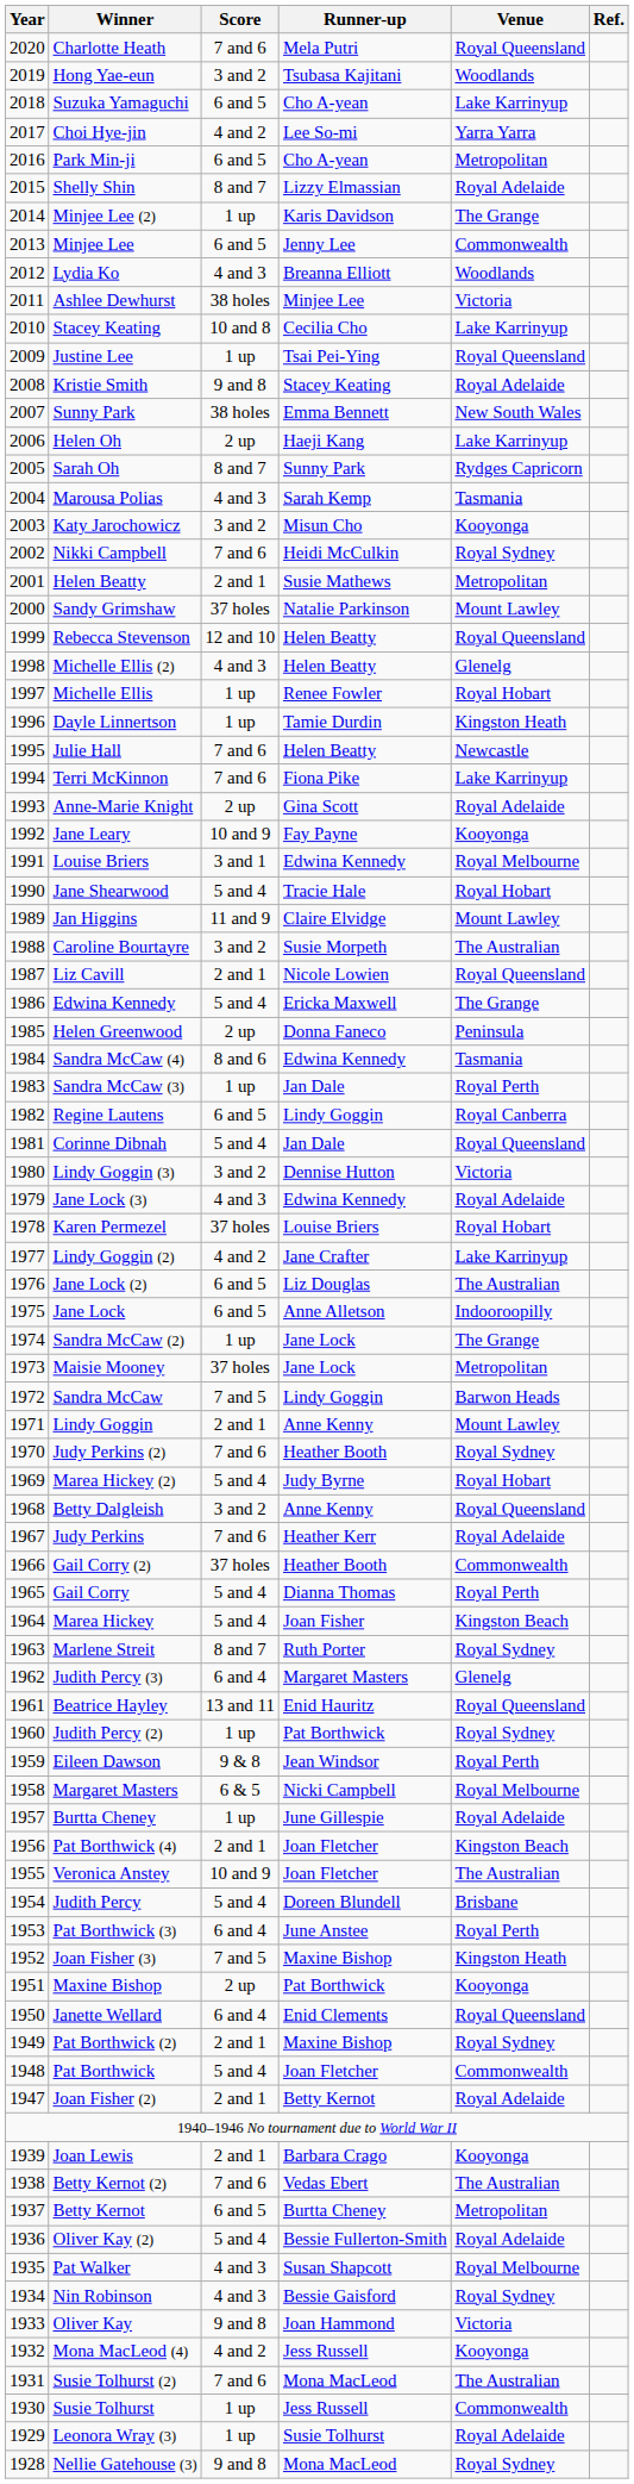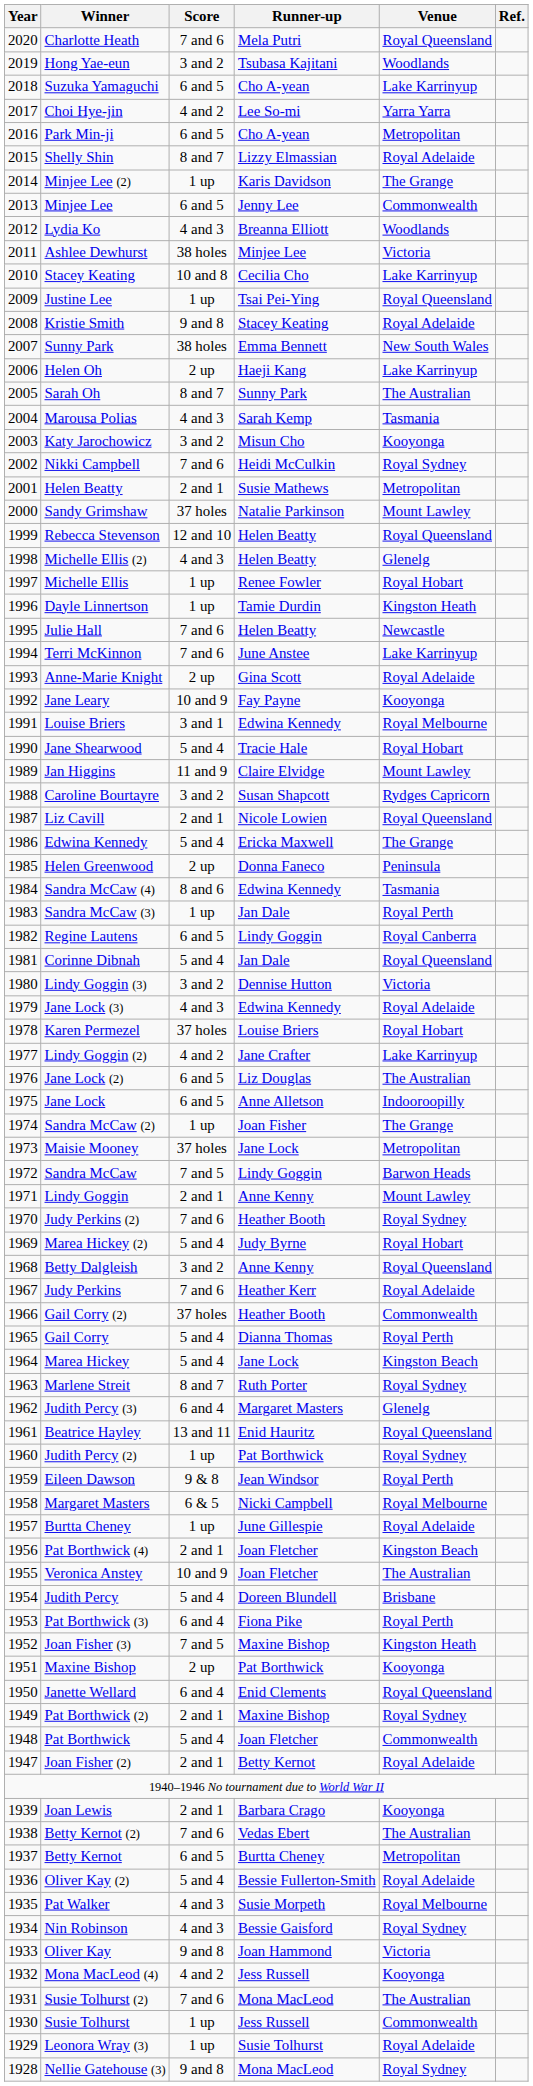 <table class=wikitable>
 <tr>
 <th>Year</th>
 <th>Winner</th>
 <th>Score</th>
 <th>Runner-up</th>
 <th>Venue</th>
 <th>Ref.</th>
 </tr>
 <tr>
 <td>2020</td>
 <td> <a href='#'>Charlotte Heath</a></td>
 <td align=center>7 and 6</td>
 <td> <a href='#'>Mela Putri</a></td>
 <td><a href='#'>Royal Queensland</a></td>
 <td></td>
 </tr>
 <tr>
 <td>2019</td>
 <td> <a href='#'>Hong Yae-eun</a></td>
 <td align=center>3 and 2</td>
 <td> <a href='#'>Tsubasa Kajitani</a></td>
 <td><a href='#'>Woodlands</a></td>
 <td></td>
 </tr>
 <tr>
 <td>2018</td>
 <td> <a href='#'>Suzuka Yamaguchi</a></td>
 <td align=center>6 and 5</td>
 <td> <a href='#'>Cho A-yean</a></td>
 <td><a href='#'>Lake Karrinyup</a></td>
 <td></td>
 </tr>
 <tr>
 <td>2017</td>
 <td> <a href='#'>Choi Hye-jin</a></td>
 <td align=center>4 and 2</td>
 <td> <a href='#'>Lee So-mi</a></td>
 <td><a href='#'>Yarra Yarra</a></td>
 <td></td>
 </tr>
 <tr>
 <td>2016</td>
 <td> <a href='#'>Park Min-ji</a></td>
 <td align=center>6 and 5</td>
 <td> <a href='#'>Cho A-yean</a></td>
 <td><a href='#'>Metropolitan</a></td>
 <td></td>
 </tr>
 <tr>
 <td>2015</td>
 <td> <a href='#'>Shelly Shin</a></td>
 <td align=center>8 and 7</td>
 <td> <a href='#'>Lizzy Elmassian</a></td>
 <td><a href='#'>Royal Adelaide</a></td>
 <td></td>
 </tr>
 <tr>
 <td>2014</td>
 <td> <a href='#'>Minjee Lee</a> <small>(2)</small></td>
 <td align=center>1 up</td>
 <td> <a href='#'>Karis Davidson</a></td>
 <td><a href='#'>The Grange</a></td>
 <td></td>
 </tr>
 <tr>
 <td>2013</td>
 <td> <a href='#'>Minjee Lee</a></td>
 <td align=center>6 and 5</td>
 <td> <a href='#'>Jenny Lee</a></td>
 <td><a href='#'>Commonwealth</a></td>
 <td></td>
 </tr>
 <tr>
 <td>2012</td>
 <td> <a href='#'>Lydia Ko</a></td>
 <td align=center>4 and 3</td>
 <td> <a href='#'>Breanna Elliott</a></td>
 <td><a href='#'>Woodlands</a></td>
 <td></td>
 </tr>
 <tr>
 <td>2011</td>
 <td> <a href='#'>Ashlee Dewhurst</a></td>
 <td align=center>38 holes</td>
 <td> <a href='#'>Minjee Lee</a></td>
 <td><a href='#'>Victoria</a></td>
 <td></td>
 </tr>
 <tr>
 <td>2010</td>
 <td> <a href='#'>Stacey Keating</a></td>
 <td align=center>10 and 8</td>
 <td> <a href='#'>Cecilia Cho</a></td>
 <td><a href='#'>Lake Karrinyup</a></td>
 <td></td>
 </tr>
 <tr>
 <td>2009</td>
 <td> <a href='#'>Justine Lee</a></td>
 <td align=center>1 up</td>
 <td> <a href='#'>Tsai Pei-Ying</a></td>
 <td><a href='#'>Royal Queensland</a></td>
 <td></td>
 </tr>
 <tr>
 <td>2008</td>
 <td> <a href='#'>Kristie Smith</a></td>
 <td align=center>9 and 8</td>
 <td> <a href='#'>Stacey Keating</a></td>
 <td><a href='#'>Royal Adelaide</a></td>
 <td></td>
 </tr>
 <tr>
 <td>2007</td>
 <td> <a href='#'>Sunny Park</a></td>
 <td align=center>38 holes</td>
 <td> <a href='#'>Emma Bennett</a></td>
 <td><a href='#'>New South Wales</a></td>
 <td></td>
 </tr>
 <tr>
 <td>2006</td>
 <td> <a href='#'>Helen Oh</a></td>
 <td align=center>2 up</td>
 <td> <a href='#'>Haeji Kang</a></td>
 <td><a href='#'>Lake Karrinyup</a></td>
 <td></td>
 </tr>
 <tr>
 <td>2005</td>
 <td> <a href='#'>Sarah Oh</a></td>
 <td align=center>8 and 7</td>
 <td> <a href='#'>Sunny Park</a></td>
-<td><a href='#'>Rydges Capricorn</a></td>
+<td><a href='#'>The Australian</a></td>
 <td></td>
 </tr>
 <tr>
 <td>2004</td>
 <td> <a href='#'>Marousa Polias</a></td>
 <td align=center>4 and 3</td>
 <td> <a href='#'>Sarah Kemp</a></td>
 <td><a href='#'>Tasmania</a></td>
 <td></td>
 </tr>
 <tr>
 <td>2003</td>
 <td> <a href='#'>Katy Jarochowicz</a></td>
 <td align=center>3 and 2</td>
 <td> <a href='#'>Misun Cho</a></td>
 <td><a href='#'>Kooyonga</a></td>
 <td></td>
 </tr>
 <tr>
 <td>2002</td>
 <td> <a href='#'>Nikki Campbell</a></td>
 <td align=center>7 and 6</td>
 <td> <a href='#'>Heidi McCulkin</a></td>
 <td><a href='#'>Royal Sydney</a></td>
 <td></td>
 </tr>
 <tr>
 <td>2001</td>
 <td> <a href='#'>Helen Beatty</a></td>
 <td align=center>2 and 1</td>
 <td> <a href='#'>Susie Mathews</a></td>
 <td><a href='#'>Metropolitan</a></td>
 <td></td>
 </tr>
 <tr>
 <td>2000</td>
 <td> <a href='#'>Sandy Grimshaw</a></td>
 <td align=center>37 holes</td>
 <td> <a href='#'>Natalie Parkinson</a></td>
 <td><a href='#'>Mount Lawley</a></td>
 <td></td>
 </tr>
 <tr>
 <td>1999</td>
 <td> <a href='#'>Rebecca Stevenson</a></td>
 <td align=center>12 and 10</td>
 <td> <a href='#'>Helen Beatty</a></td>
 <td><a href='#'>Royal Queensland</a></td>
 <td></td>
 </tr>
 <tr>
 <td>1998</td>
 <td> <a href='#'>Michelle Ellis</a> <small>(2)</small></td>
 <td align=center>4 and 3</td>
 <td> <a href='#'>Helen Beatty</a></td>
 <td><a href='#'>Glenelg</a></td>
 <td></td>
 </tr>
 <tr>
 <td>1997</td>
 <td> <a href='#'>Michelle Ellis</a></td>
 <td align=center>1 up</td>
 <td> <a href='#'>Renee Fowler</a></td>
 <td><a href='#'>Royal Hobart</a></td>
 <td></td>
 </tr>
 <tr>
 <td>1996</td>
 <td> <a href='#'>Dayle Linnertson</a></td>
 <td align=center>1 up</td>
 <td> <a href='#'>Tamie Durdin</a></td>
 <td><a href='#'>Kingston Heath</a></td>
 <td></td>
 </tr>
 <tr>
 <td>1995</td>
 <td> <a href='#'>Julie Hall</a></td>
 <td align=center>7 and 6</td>
 <td> <a href='#'>Helen Beatty</a></td>
 <td><a href='#'>Newcastle</a></td>
 <td></td>
 </tr>
 <tr>
 <td>1994</td>
 <td> <a href='#'>Terri McKinnon</a></td>
 <td align=center>7 and 6</td>
-<td> <a href='#'>Fiona Pike</a></td>
+<td> <a href='#'>June Anstee</a></td>
 <td><a href='#'>Lake Karrinyup</a></td>
 <td></td>
 </tr>
 <tr>
 <td>1993</td>
 <td> <a href='#'>Anne-Marie Knight</a></td>
 <td align=center>2 up</td>
 <td> <a href='#'>Gina Scott</a></td>
 <td><a href='#'>Royal Adelaide</a></td>
 <td></td>
 </tr>
 <tr>
 <td>1992</td>
 <td> <a href='#'>Jane Leary</a></td>
 <td align=center>10 and 9</td>
 <td> <a href='#'>Fay Payne</a></td>
 <td><a href='#'>Kooyonga</a></td>
 <td></td>
 </tr>
 <tr>
 <td>1991</td>
 <td> <a href='#'>Louise Briers</a></td>
 <td align=center>3 and 1</td>
 <td> <a href='#'>Edwina Kennedy</a></td>
 <td><a href='#'>Royal Melbourne</a></td>
 <td></td>
 </tr>
 <tr>
 <td>1990</td>
 <td> <a href='#'>Jane Shearwood</a></td>
 <td align=center>5 and 4</td>
 <td> <a href='#'>Tracie Hale</a></td>
 <td><a href='#'>Royal Hobart</a></td>
 <td></td>
 </tr>
 <tr>
 <td>1989</td>
 <td> <a href='#'>Jan Higgins</a></td>
 <td align=center>11 and 9</td>
 <td> <a href='#'>Claire Elvidge</a></td>
 <td><a href='#'>Mount Lawley</a></td>
 <td></td>
 </tr>
 <tr>
 <td>1988</td>
 <td> <a href='#'>Caroline Bourtayre</a></td>
 <td align=center>3 and 2</td>
-<td> <a href='#'>Susie Morpeth</a></td>
-<td><a href='#'>The Australian</a></td>
+<td> <a href='#'>Susan Shapcott</a></td>
+<td><a href='#'>Rydges Capricorn</a></td>
 <td></td>
 </tr>
 <tr>
 <td>1987</td>
 <td> <a href='#'>Liz Cavill</a></td>
 <td align=center>2 and 1</td>
 <td> <a href='#'>Nicole Lowien</a></td>
 <td><a href='#'>Royal Queensland</a></td>
 <td></td>
 </tr>
 <tr>
 <td>1986</td>
 <td> <a href='#'>Edwina Kennedy</a></td>
 <td align=center>5 and 4</td>
 <td> <a href='#'>Ericka Maxwell</a></td>
 <td><a href='#'>The Grange</a></td>
 <td></td>
 </tr>
 <tr>
 <td>1985</td>
 <td> <a href='#'>Helen Greenwood</a></td>
 <td align=center>2 up</td>
 <td> <a href='#'>Donna Faneco</a></td>
 <td><a href='#'>Peninsula</a></td>
 <td></td>
 </tr>
 <tr>
 <td>1984</td>
 <td> <a href='#'>Sandra McCaw</a> <small>(4)</small></td>
 <td align=center>8 and 6</td>
 <td> <a href='#'>Edwina Kennedy</a></td>
 <td><a href='#'>Tasmania</a></td>
 <td></td>
 </tr>
 <tr>
 <td>1983</td>
 <td> <a href='#'>Sandra McCaw</a> <small>(3)</small></td>
 <td align=center>1 up</td>
 <td> <a href='#'>Jan Dale</a></td>
 <td><a href='#'>Royal Perth</a></td>
 <td></td>
 </tr>
 <tr>
 <td>1982</td>
 <td> <a href='#'>Regine Lautens</a></td>
 <td align=center>6 and 5</td>
 <td> <a href='#'>Lindy Goggin</a></td>
 <td><a href='#'>Royal Canberra</a></td>
 <td></td>
 </tr>
 <tr>
 <td>1981</td>
 <td> <a href='#'>Corinne Dibnah</a></td>
 <td align=center>5 and 4</td>
 <td> <a href='#'>Jan Dale</a></td>
 <td><a href='#'>Royal Queensland</a></td>
 <td></td>
 </tr>
 <tr>
 <td>1980</td>
 <td> <a href='#'>Lindy Goggin</a> <small>(3)</small></td>
 <td align=center>3 and 2</td>
 <td> <a href='#'>Dennise Hutton</a></td>
 <td><a href='#'>Victoria</a></td>
 <td></td>
 </tr>
 <tr>
 <td>1979</td>
 <td> <a href='#'>Jane Lock</a> <small>(3)</small></td>
 <td align=center>4 and 3</td>
 <td> <a href='#'>Edwina Kennedy</a></td>
 <td><a href='#'>Royal Adelaide</a></td>
 <td></td>
 </tr>
 <tr>
 <td>1978</td>
 <td> <a href='#'>Karen Permezel</a></td>
 <td align=center>37 holes</td>
 <td> <a href='#'>Louise Briers</a></td>
 <td><a href='#'>Royal Hobart</a></td>
 <td></td>
 </tr>
 <tr>
 <td>1977</td>
 <td> <a href='#'>Lindy Goggin</a> <small>(2)</small></td>
 <td align=center>4 and 2</td>
 <td> <a href='#'>Jane Crafter</a></td>
 <td><a href='#'>Lake Karrinyup</a></td>
 <td></td>
 </tr>
 <tr>
 <td>1976</td>
 <td> <a href='#'>Jane Lock</a> <small>(2)</small></td>
 <td align=center>6 and 5</td>
 <td> <a href='#'>Liz Douglas</a></td>
 <td><a href='#'>The Australian</a></td>
 <td></td>
 </tr>
 <tr>
 <td>1975</td>
 <td> <a href='#'>Jane Lock</a></td>
 <td align=center>6 and 5</td>
 <td> <a href='#'>Anne Alletson</a></td>
 <td><a href='#'>Indooroopilly</a></td>
 <td></td>
 </tr>
 <tr>
 <td>1974</td>
 <td> <a href='#'>Sandra McCaw</a> <small>(2)</small></td>
 <td align=center>1 up</td>
-<td> <a href='#'>Jane Lock</a></td>
+<td> <a href='#'>Joan Fisher</a></td>
 <td><a href='#'>The Grange</a></td>
 <td></td>
 </tr>
 <tr>
 <td>1973</td>
 <td> <a href='#'>Maisie Mooney</a></td>
 <td align=center>37 holes</td>
 <td> <a href='#'>Jane Lock</a></td>
 <td><a href='#'>Metropolitan</a></td>
 <td></td>
 </tr>
 <tr>
 <td>1972</td>
 <td> <a href='#'>Sandra McCaw</a></td>
 <td align=center>7 and 5</td>
 <td> <a href='#'>Lindy Goggin</a></td>
 <td><a href='#'>Barwon Heads</a></td>
 <td></td>
 </tr>
 <tr>
 <td>1971</td>
 <td> <a href='#'>Lindy Goggin</a></td>
 <td align=center>2 and 1</td>
 <td> <a href='#'>Anne Kenny</a></td>
 <td><a href='#'>Mount Lawley</a></td>
 <td></td>
 </tr>
 <tr>
 <td>1970</td>
 <td> <a href='#'>Judy Perkins</a> <small>(2)</small></td>
 <td align=center>7 and 6</td>
 <td> <a href='#'>Heather Booth</a></td>
 <td><a href='#'>Royal Sydney</a></td>
 <td></td>
 </tr>
 <tr>
 <td>1969</td>
 <td> <a href='#'>Marea Hickey</a> <small>(2)</small></td>
 <td align=center>5 and 4</td>
 <td> <a href='#'>Judy Byrne</a></td>
 <td><a href='#'>Royal Hobart</a></td>
 <td></td>
 </tr>
 <tr>
 <td>1968</td>
 <td> <a href='#'>Betty Dalgleish</a></td>
 <td align=center>3 and 2</td>
 <td> <a href='#'>Anne Kenny</a></td>
 <td><a href='#'>Royal Queensland</a></td>
 <td></td>
 </tr>
 <tr>
 <td>1967</td>
 <td> <a href='#'>Judy Perkins</a></td>
 <td align=center>7 and 6</td>
 <td> <a href='#'>Heather Kerr</a></td>
 <td><a href='#'>Royal Adelaide</a></td>
 <td></td>
 </tr>
 <tr>
 <td>1966</td>
 <td> <a href='#'>Gail Corry</a> <small>(2)</small></td>
 <td align=center>37 holes</td>
 <td> <a href='#'>Heather Booth</a></td>
 <td><a href='#'>Commonwealth</a></td>
 <td></td>
 </tr>
 <tr>
 <td>1965</td>
 <td> <a href='#'>Gail Corry</a></td>
 <td align=center>5 and 4</td>
 <td> <a href='#'>Dianna Thomas</a></td>
 <td><a href='#'>Royal Perth</a></td>
 <td></td>
 </tr>
 <tr>
 <td>1964</td>
 <td> <a href='#'>Marea Hickey</a></td>
 <td align=center>5 and 4</td>
-<td> <a href='#'>Joan Fisher</a></td>
+<td> <a href='#'>Jane Lock</a></td>
 <td><a href='#'>Kingston Beach</a></td>
 <td></td>
 </tr>
 <tr>
 <td>1963</td>
 <td> <a href='#'>Marlene Streit</a></td>
 <td align=center>8 and 7</td>
 <td> <a href='#'>Ruth Porter</a></td>
 <td><a href='#'>Royal Sydney</a></td>
 <td></td>
 </tr>
 <tr>
 <td>1962</td>
 <td> <a href='#'>Judith Percy</a> <small>(3)</small></td>
 <td align=center>6 and 4</td>
 <td> <a href='#'>Margaret Masters</a></td>
 <td><a href='#'>Glenelg</a></td>
 <td></td>
 </tr>
 <tr>
 <td>1961</td>
 <td> <a href='#'>Beatrice Hayley</a></td>
 <td align=center>13 and 11</td>
 <td> <a href='#'>Enid Hauritz</a></td>
 <td><a href='#'>Royal Queensland</a></td>
 <td></td>
 </tr>
 <tr>
 <td>1960</td>
 <td> <a href='#'>Judith Percy</a> <small>(2)</small></td>
 <td align=center>1 up</td>
 <td> <a href='#'>Pat Borthwick</a></td>
 <td><a href='#'>Royal Sydney</a></td>
 <td></td>
 </tr>
 <tr>
 <td>1959</td>
 <td> <a href='#'>Eileen Dawson</a></td>
 <td align=center>9 & 8</td>
 <td> <a href='#'>Jean Windsor</a></td>
 <td><a href='#'>Royal Perth</a></td>
 <td></td>
 </tr>
 <tr>
 <td>1958</td>
 <td> <a href='#'>Margaret Masters</a></td>
 <td align=center>6 & 5</td>
 <td> <a href='#'>Nicki Campbell</a></td>
 <td><a href='#'>Royal Melbourne</a></td>
 <td></td>
 </tr>
 <tr>
 <td>1957</td>
 <td> <a href='#'>Burtta Cheney</a></td>
 <td align=center>1 up</td>
 <td> <a href='#'>June Gillespie</a></td>
 <td><a href='#'>Royal Adelaide</a></td>
 <td></td>
 </tr>
 <tr>
 <td>1956</td>
 <td> <a href='#'>Pat Borthwick</a> <small>(4)</small></td>
 <td align=center>2 and 1</td>
 <td> <a href='#'>Joan Fletcher</a></td>
 <td><a href='#'>Kingston Beach</a></td>
 <td></td>
 </tr>
 <tr>
 <td>1955</td>
 <td> <a href='#'>Veronica Anstey</a></td>
 <td align=center>10 and 9</td>
 <td> <a href='#'>Joan Fletcher</a></td>
 <td><a href='#'>The Australian</a></td>
 <td></td>
 </tr>
 <tr>
 <td>1954</td>
 <td> <a href='#'>Judith Percy</a></td>
 <td align=center>5 and 4</td>
 <td> <a href='#'>Doreen Blundell</a></td>
 <td><a href='#'>Brisbane</a></td>
 <td></td>
 </tr>
 <tr>
 <td>1953</td>
 <td> <a href='#'>Pat Borthwick</a> <small>(3)</small></td>
 <td align=center>6 and 4</td>
-<td> <a href='#'>June Anstee</a></td>
+<td> <a href='#'>Fiona Pike</a></td>
 <td><a href='#'>Royal Perth</a></td>
 <td></td>
 </tr>
 <tr>
 <td>1952</td>
 <td> <a href='#'>Joan Fisher</a> <small>(3)</small></td>
 <td align=center>7 and 5</td>
 <td> <a href='#'>Maxine Bishop</a></td>
 <td><a href='#'>Kingston Heath</a></td>
 <td></td>
 </tr>
 <tr>
 <td>1951</td>
 <td> <a href='#'>Maxine Bishop</a></td>
 <td align=center>2 up</td>
 <td> <a href='#'>Pat Borthwick</a></td>
 <td><a href='#'>Kooyonga</a></td>
 <td></td>
 </tr>
 <tr>
 <td>1950</td>
 <td> <a href='#'>Janette Wellard</a></td>
 <td align=center>6 and 4</td>
 <td> <a href='#'>Enid Clements</a></td>
 <td><a href='#'>Royal Queensland</a></td>
 <td></td>
 </tr>
 <tr>
 <td>1949</td>
 <td> <a href='#'>Pat Borthwick</a> <small>(2)</small></td>
 <td align=center>2 and 1</td>
 <td> <a href='#'>Maxine Bishop</a></td>
 <td><a href='#'>Royal Sydney</a></td>
 <td></td>
 </tr>
 <tr>
 <td>1948</td>
 <td> <a href='#'>Pat Borthwick</a></td>
 <td align=center>5 and 4</td>
 <td> <a href='#'>Joan Fletcher</a></td>
 <td><a href='#'>Commonwealth</a></td>
 <td></td>
 </tr>
 <tr>
 <td>1947</td>
 <td> <a href='#'>Joan Fisher</a> <small>(2)</small></td>
 <td align=center>2 and 1</td>
 <td> <a href='#'>Betty Kernot</a></td>
 <td><a href='#'>Royal Adelaide</a></td>
 <td></td>
 </tr>
 <tr>
 <td colspan="6" align="center"><small>1940–1946 <em>No tournament due to <a href='#'>World War II</a></em></small></td>
 </tr>
 <tr>
 <td>1939</td>
 <td> <a href='#'>Joan Lewis</a></td>
 <td align=center>2 and 1</td>
 <td> <a href='#'>Barbara Crago</a></td>
 <td><a href='#'>Kooyonga</a></td>
 <td></td>
 </tr>
 <tr>
 <td>1938</td>
 <td> <a href='#'>Betty Kernot</a> <small>(2)</small></td>
 <td align=center>7 and 6</td>
 <td> <a href='#'>Vedas Ebert</a></td>
 <td><a href='#'>The Australian</a></td>
 <td></td>
 </tr>
 <tr>
 <td>1937</td>
 <td> <a href='#'>Betty Kernot</a></td>
 <td align=center>6 and 5</td>
 <td> <a href='#'>Burtta Cheney</a></td>
 <td><a href='#'>Metropolitan</a></td>
 <td></td>
 </tr>
 <tr>
 <td>1936</td>
 <td> <a href='#'>Oliver Kay</a> <small>(2)</small></td>
 <td align=center>5 and 4</td>
 <td> <a href='#'>Bessie Fullerton-Smith</a></td>
 <td><a href='#'>Royal Adelaide</a></td>
 <td></td>
 </tr>
 <tr>
 <td>1935</td>
 <td> <a href='#'>Pat Walker</a></td>
 <td align=center>4 and 3</td>
-<td> <a href='#'>Susan Shapcott</a></td>
+<td> <a href='#'>Susie Morpeth</a></td>
 <td><a href='#'>Royal Melbourne</a></td>
 <td></td>
 </tr>
 <tr>
 <td>1934</td>
 <td> <a href='#'>Nin Robinson</a></td>
 <td align=center>4 and 3</td>
 <td> <a href='#'>Bessie Gaisford</a></td>
 <td><a href='#'>Royal Sydney</a></td>
 <td></td>
 </tr>
 <tr>
 <td>1933</td>
 <td> <a href='#'>Oliver Kay</a></td>
 <td align=center>9 and 8</td>
 <td> <a href='#'>Joan Hammond</a></td>
 <td><a href='#'>Victoria</a></td>
 <td></td>
 </tr>
 <tr>
 <td>1932</td>
 <td> <a href='#'>Mona MacLeod</a> <small>(4)</small></td>
 <td align=center>4 and 2</td>
 <td> <a href='#'>Jess Russell</a></td>
 <td><a href='#'>Kooyonga</a></td>
 <td></td>
 </tr>
 <tr>
 <td>1931</td>
 <td> <a href='#'>Susie Tolhurst</a> <small>(2)</small></td>
 <td align=center>7 and 6</td>
 <td> <a href='#'>Mona MacLeod</a></td>
 <td><a href='#'>The Australian</a></td>
 <td></td>
 </tr>
 <tr>
 <td>1930</td>
 <td> <a href='#'>Susie Tolhurst</a></td>
 <td align=center>1 up</td>
 <td> <a href='#'>Jess Russell</a></td>
 <td><a href='#'>Commonwealth</a></td>
 <td></td>
 </tr>
 <tr>
 <td>1929</td>
 <td> <a href='#'>Leonora Wray</a> <small>(3)</small></td>
 <td align=center>1 up</td>
 <td> <a href='#'>Susie Tolhurst</a></td>
 <td><a href='#'>Royal Adelaide</a></td>
 <td></td>
 </tr>
 <tr>
 <td>1928</td>
 <td> <a href='#'>Nellie Gatehouse</a> <small>(3)</small></td>
 <td align=center>9 and 8</td>
 <td> <a href='#'>Mona MacLeod</a></td>
 <td><a href='#'>Royal Sydney</a></td>
 <td></td>
 </tr>
 </table>
